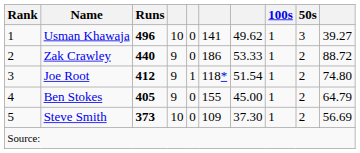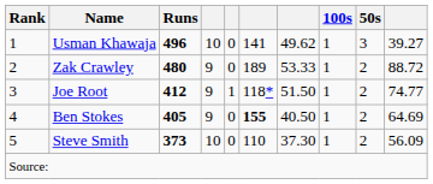 <table class="wikitable defaultcenter col2left">
 <tr>
 <th>Rank</th>
 <th>Name</th>
 <th>Runs</th>
 <th><a href='#'></a></th>
 <th><a href='#'></a></th>
 <th></th>
 <th><a href='#'></a></th>
 <th><a href='#'>100s</a></th>
 <th>50s</th>
 <th><a href='#'></a></th>
 </tr>
 <tr>
 <td>1</td>
 <td> <a href='#'>Usman Khawaja</a></td>
 <td><strong>496</strong></td>
 <td>10</td>
 <td>0</td>
 <td>141</td>
 <td>49.62</td>
 <td>1</td>
 <td>3</td>
 <td>39.27</td>
 </tr>
 <tr>
 <td>2</td>
 <td> <a href='#'>Zak Crawley</a></td>
-<td><strong>440</strong></td>
+<td><strong>480</strong></td>
 <td>9</td>
 <td>0</td>
-<td>186</td>
+<td>189</td>
 <td>53.33</td>
 <td>1</td>
 <td>2</td>
 <td>88.72</td>
 </tr>
 <tr>
 <td>3</td>
 <td> <a href='#'>Joe Root</a></td>
 <td><strong>412</strong></td>
 <td>9</td>
 <td>1</td>
 <td>118<a href='#'>*</a></td>
-<td>51.54</td>
+<td>51.50</td>
 <td>1</td>
 <td>2</td>
-<td>74.80</td>
+<td>74.77</td>
 </tr>
 <tr>
 <td>4</td>
 <td> <a href='#'>Ben Stokes</a></td>
 <td><strong>405</strong></td>
 <td>9</td>
 <td>0</td>
-<td>155</td>
-<td>45.00</td>
+<td><strong>155</strong></td>
+<td>40.50</td>
 <td>1</td>
 <td>2</td>
-<td>64.79</td>
+<td>64.69</td>
 </tr>
 <tr>
 <td>5</td>
 <td> <a href='#'>Steve Smith</a></td>
 <td><strong>373</strong></td>
 <td>10</td>
 <td>0</td>
-<td>109</td>
+<td>110</td>
 <td>37.30</td>
 <td>1</td>
 <td>2</td>
-<td>56.69</td>
+<td>56.09</td>
 </tr>
 <tr>
 <td colspan="10" style="text-align:left"><small>Source: </small></td>
 </tr>
 </table>
